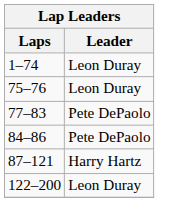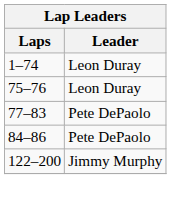 <table class="wikitable">
 <tr>
 <th colspan=2>Lap Leaders</th>
 </tr>
 <tr>
 <th>Laps</th>
 <th>Leader</th>
 </tr>
 <tr>
 <td>1–74</td>
 <td>Leon Duray</td>
 </tr>
 <tr>
 <td>75–76</td>
 <td>Leon Duray</td>
 </tr>
 <tr>
 <td>77–83</td>
 <td>Pete DePaolo</td>
 </tr>
 <tr>
 <td>84–86</td>
 <td>Pete DePaolo</td>
 </tr>
 <tr>
-<td>87–121</td>
-<td>Harry Hartz</td>
-</tr>
-<tr>
 <td>122–200</td>
-<td>Leon Duray</td>
+<td>Jimmy Murphy</td>
 </tr>
 <tr>
 </tr>
 </table>
